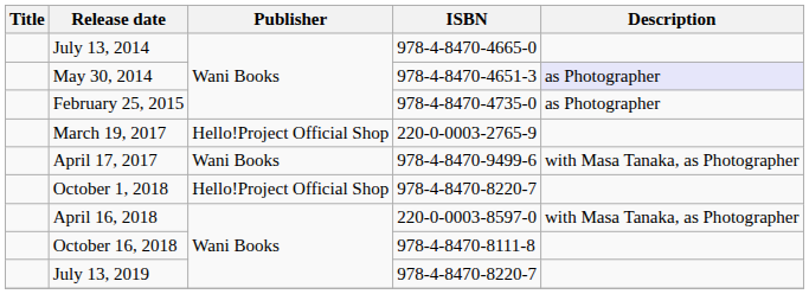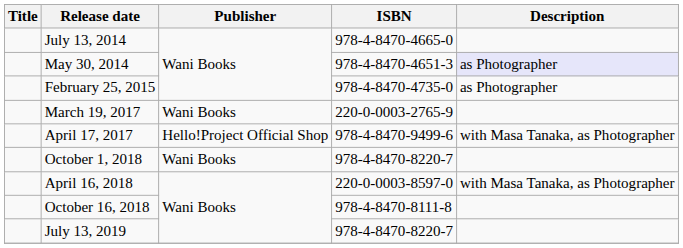 <table class="wikitable">
 <tr>
 <th>Title</th>
 <th>Release date</th>
 <th>Publisher</th>
 <th>ISBN</th>
 <th>Description</th>
 </tr>
 <tr>
 <td></td>
 <td>July 13, 2014</td>
 <td rowspan="3">Wani Books</td>
 <td>978-4-8470-4665-0</td>
 <td></td>
 </tr>
 <tr>
 <td></td>
 <td>May 30, 2014</td>
 <td>978-4-8470-4651-3</td>
 <td style="background: lavender;">as Photographer</td>
 </tr>
 <tr>
 <td></td>
 <td>February 25, 2015</td>
 <td>978-4-8470-4735-0</td>
 <td>as Photographer</td>
 </tr>
 <tr>
 <td></td>
 <td>March 19, 2017</td>
-<td>Hello!Project Official Shop</td>
+<td>Wani Books</td>
 <td>220-0-0003-2765-9</td>
 <td></td>
 </tr>
 <tr>
 <td></td>
 <td>April 17, 2017</td>
-<td>Wani Books</td>
+<td>Hello!Project Official Shop</td>
 <td>978-4-8470-9499-6</td>
 <td>with Masa Tanaka, as Photographer</td>
 </tr>
 <tr>
 <td></td>
 <td>October 1, 2018</td>
-<td>Hello!Project Official Shop</td>
+<td>Wani Books</td>
 <td>978-4-8470-8220-7</td>
 <td></td>
 </tr>
 <tr>
 <td></td>
 <td>April 16, 2018</td>
 <td rowspan="3">Wani Books</td>
 <td>220-0-0003-8597-0</td>
 <td>with Masa Tanaka, as Photographer</td>
 </tr>
 <tr>
 <td></td>
 <td>October 16, 2018</td>
 <td>978-4-8470-8111-8</td>
 <td></td>
 </tr>
 <tr>
 <td></td>
 <td>July 13, 2019</td>
 <td>978-4-8470-8220-7</td>
 <td></td>
 </tr>
 <tr>
 </tr>
 </table>
